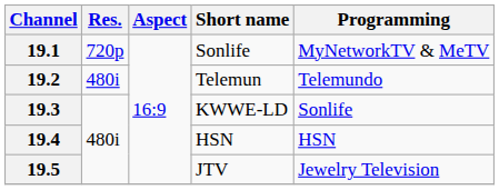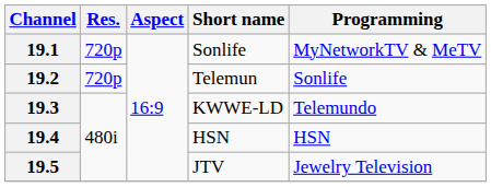 <table class="wikitable">
 <tr>
 <th scope = "col"><a href='#'>Channel</a></th>
 <th scope = "col"><a href='#'>Res.</a></th>
 <th scope = "col"><a href='#'>Aspect</a></th>
 <th scope = "col">Short name</th>
 <th scope = "col">Programming</th>
 </tr>
 <tr>
 <th scope = "row">19.1</th>
 <td><a href='#'>720p</a></td>
 <td rowspan=5><a href='#'>16:9</a></td>
 <td>Sonlife</td>
 <td><a href='#'>MyNetworkTV</a> & <a href='#'>MeTV</a></td>
 </tr>
 <tr>
 <th scope = "row">19.2</th>
-<td><a href='#'>480i</a></td>
+<td><a href='#'>720p</a></td>
 <td>Telemun</td>
-<td><a href='#'>Telemundo</a></td>
+<td><a href='#'>Sonlife</a></td>
 </tr>
 <tr>
 <th scope = "row">19.3</th>
 <td rowspan=3>480i</td>
 <td>KWWE-LD</td>
-<td><a href='#'>Sonlife</a></td>
+<td><a href='#'>Telemundo</a></td>
 </tr>
 <tr>
 <th scope = "row">19.4</th>
 <td>HSN</td>
 <td><a href='#'>HSN</a></td>
 </tr>
 <tr>
 <th scope = "row">19.5</th>
 <td>JTV</td>
 <td><a href='#'>Jewelry Television</a></td>
 </tr>
 <tr>
 </tr>
 </table>
